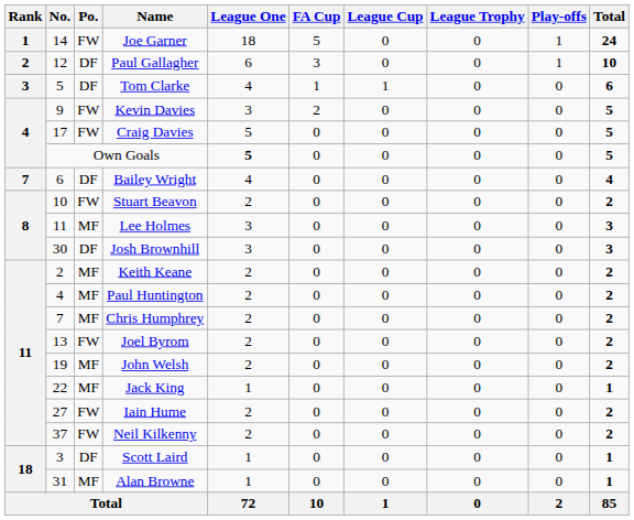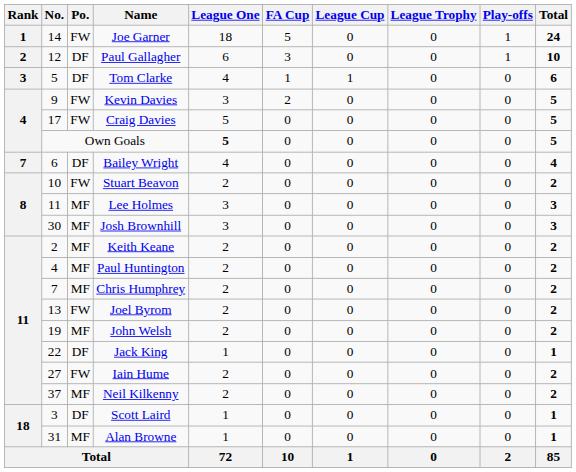 <table class="wikitable" style="text-align: center">
 <tr>
 <th>Rank</th>
 <th>No.</th>
 <th>Po.</th>
 <th>Name</th>
 <th><a href='#'>League One</a></th>
 <th><a href='#'>FA Cup</a></th>
 <th><a href='#'>League Cup</a></th>
 <th><a href='#'>League Trophy</a></th>
 <th><a href='#'>Play-offs</a></th>
 <th>Total</th>
 </tr>
 <tr>
 <th>1</th>
 <td>14</td>
 <td>FW</td>
 <td><a href='#'>Joe Garner</a></td>
 <td>18</td>
 <td>5</td>
 <td>0</td>
 <td>0</td>
 <td>1</td>
 <td><strong>24</strong></td>
 </tr>
 <tr>
 <th>2</th>
 <td>12</td>
 <td>DF</td>
 <td><a href='#'>Paul Gallagher</a></td>
 <td>6</td>
 <td>3</td>
 <td>0</td>
 <td>0</td>
 <td>1</td>
 <td><strong>10</strong></td>
 </tr>
 <tr>
 <th>3</th>
 <td>5</td>
 <td>DF</td>
 <td><a href='#'>Tom Clarke</a></td>
 <td>4</td>
 <td>1</td>
 <td>1</td>
 <td>0</td>
 <td>0</td>
 <td><strong>6</strong></td>
 </tr>
 <tr>
 <th rowspan=3>4</th>
 <td>9</td>
 <td>FW</td>
 <td><a href='#'>Kevin Davies</a></td>
 <td>3</td>
 <td>2</td>
 <td>0</td>
 <td>0</td>
 <td>0</td>
 <td><strong>5</strong></td>
 </tr>
 <tr>
 <td>17</td>
 <td>FW</td>
 <td><a href='#'>Craig Davies</a></td>
 <td>5</td>
 <td>0</td>
 <td>0</td>
 <td>0</td>
 <td>0</td>
 <td><strong>5</strong></td>
 </tr>
 <tr>
 <td colspan=3>Own Goals</td>
 <td><strong>5</strong></td>
 <td>0</td>
 <td>0</td>
 <td>0</td>
 <td>0</td>
 <td><strong>5</strong></td>
 </tr>
 <tr>
 <th>7</th>
 <td>6</td>
 <td>DF</td>
 <td><a href='#'>Bailey Wright</a></td>
 <td>4</td>
 <td>0</td>
 <td>0</td>
 <td>0</td>
 <td>0</td>
 <td><strong>4</strong></td>
 </tr>
 <tr>
 <th rowspan=3>8</th>
 <td>10</td>
 <td>FW</td>
 <td><a href='#'>Stuart Beavon</a></td>
 <td>2</td>
 <td>0</td>
 <td>0</td>
 <td>0</td>
 <td>0</td>
 <td><strong>2</strong></td>
 </tr>
 <tr>
 <td>11</td>
 <td>MF</td>
 <td><a href='#'>Lee Holmes</a></td>
 <td>3</td>
 <td>0</td>
 <td>0</td>
 <td>0</td>
 <td>0</td>
 <td><strong>3</strong></td>
 </tr>
 <tr>
 <td>30</td>
-<td>DF</td>
+<td>MF</td>
 <td><a href='#'>Josh Brownhill</a></td>
 <td>3</td>
 <td>0</td>
 <td>0</td>
 <td>0</td>
 <td>0</td>
 <td><strong>3</strong></td>
 </tr>
 <tr>
 <th rowspan=8>11</th>
 <td>2</td>
 <td>MF</td>
 <td><a href='#'>Keith Keane</a></td>
 <td>2</td>
 <td>0</td>
 <td>0</td>
 <td>0</td>
 <td>0</td>
 <td><strong>2</strong></td>
 </tr>
 <tr>
 <td>4</td>
 <td>MF</td>
 <td><a href='#'>Paul Huntington</a></td>
 <td>2</td>
 <td>0</td>
 <td>0</td>
 <td>0</td>
 <td>0</td>
 <td><strong>2</strong></td>
 </tr>
 <tr>
 <td>7</td>
 <td>MF</td>
 <td><a href='#'>Chris Humphrey</a></td>
 <td>2</td>
 <td>0</td>
 <td>0</td>
 <td>0</td>
 <td>0</td>
 <td><strong>2</strong></td>
 </tr>
 <tr>
 <td>13</td>
 <td>FW</td>
 <td><a href='#'>Joel Byrom</a></td>
 <td>2</td>
 <td>0</td>
 <td>0</td>
 <td>0</td>
 <td>0</td>
 <td><strong>2</strong></td>
 </tr>
 <tr>
 <td>19</td>
 <td>MF</td>
 <td><a href='#'>John Welsh</a></td>
 <td>2</td>
 <td>0</td>
 <td>0</td>
 <td>0</td>
 <td>0</td>
 <td><strong>2</strong></td>
 </tr>
 <tr>
 <td>22</td>
-<td>MF</td>
+<td>DF</td>
 <td><a href='#'>Jack King</a></td>
 <td>1</td>
 <td>0</td>
 <td>0</td>
 <td>0</td>
 <td>0</td>
 <td><strong>1</strong></td>
 </tr>
 <tr>
 <td>27</td>
 <td>FW</td>
 <td><a href='#'>Iain Hume</a></td>
 <td>2</td>
 <td>0</td>
 <td>0</td>
 <td>0</td>
 <td>0</td>
 <td><strong>2</strong></td>
 </tr>
 <tr>
 <td>37</td>
-<td>FW</td>
+<td>MF</td>
 <td><a href='#'>Neil Kilkenny</a></td>
 <td>2</td>
 <td>0</td>
 <td>0</td>
 <td>0</td>
 <td>0</td>
 <td><strong>2</strong></td>
 </tr>
 <tr>
 <th rowspan=2>18</th>
 <td>3</td>
 <td>DF</td>
 <td><a href='#'>Scott Laird</a></td>
 <td>1</td>
 <td>0</td>
 <td>0</td>
 <td>0</td>
 <td>0</td>
 <td><strong>1</strong></td>
 </tr>
 <tr>
 <td>31</td>
 <td>MF</td>
 <td><a href='#'>Alan Browne</a></td>
 <td>1</td>
 <td>0</td>
 <td>0</td>
 <td>0</td>
 <td>0</td>
 <td><strong>1</strong></td>
 </tr>
 <tr>
 <th colspan=4>Total</th>
 <th>72</th>
 <th>10</th>
 <th>1</th>
 <th>0</th>
 <th>2</th>
 <th>85</th>
 </tr>
 </table>
